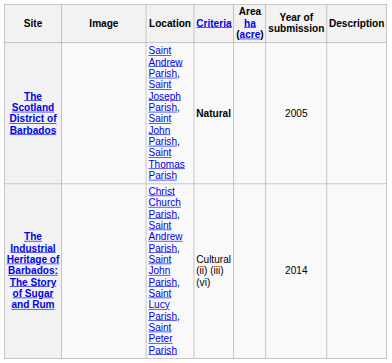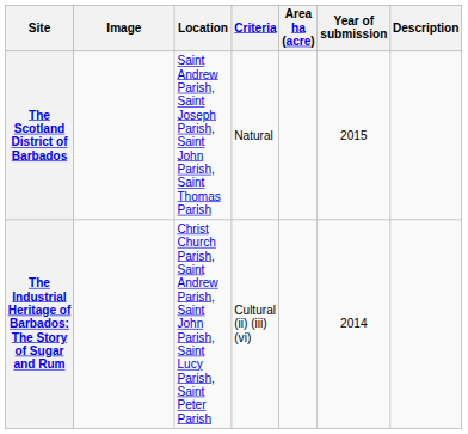 <table class="wikitable sortable">
 <tr>
 <th scope="col" style="width:15%;">Site</th>
 <th scope="col" class="unsortable" style="width:150px;">Image</th>
 <th scope="col" style="width:12.5%;">Location</th>
 <th scope="row" style="width:5%;"><a href='#'>Criteria</a></th>
 <th scope="col" style="width:5%;">Area<br><a href='#'>ha</a> (<a href='#'>acre</a>)<br></th>
 <th scope="col" style="width:5%;">Year of submission</th>
 <th scope="col" class="unsortable">Description</th>
 </tr>
 <tr>
 <th><a href='#'>The Scotland District of Barbados</a></th>
 <td></td>
 <td><a href='#'>Saint Andrew Parish</a>, <a href='#'>Saint Joseph Parish</a>, <a href='#'>Saint John Parish</a>, <a href='#'>Saint Thomas Parish</a><br><small></small></td>
-<td><strong>Natural</strong></td>
+<td>Natural</td>
 <td></td>
-<td align="center">2005</td>
+<td align="center">2015</td>
 <td></td>
 </tr>
 <tr>
 <th><a href='#'>The Industrial Heritage of Barbados: The Story of Sugar and Rum</a></th>
 <td></td>
 <td><a href='#'>Christ Church Parish</a>, <a href='#'>Saint Andrew Parish</a>, <a href='#'>Saint John Parish</a>, <a href='#'>Saint Lucy Parish</a>, <a href='#'>Saint Peter Parish</a><br><small></small></td>
 <td>Cultural (ii) (iii) (vi)</td>
 <td></td>
 <td align="center">2014</td>
 <td></td>
 </tr>
 </table>
